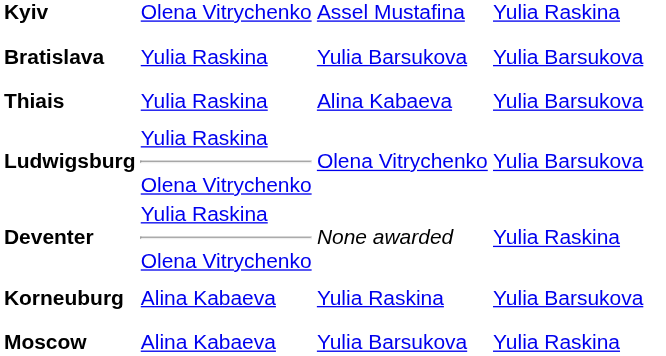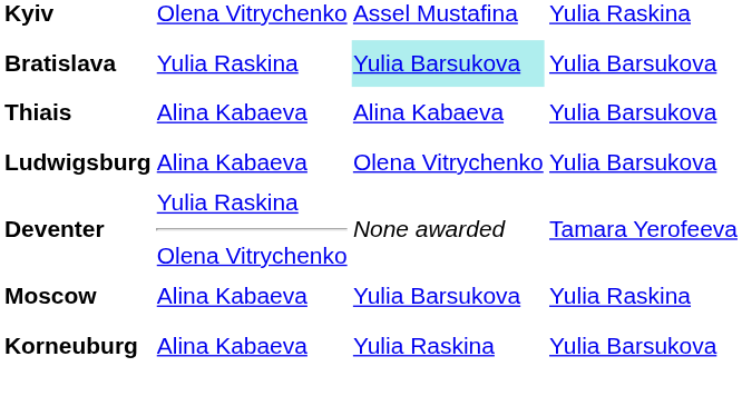 <table>
 <tr>
 <th scope=row style="text-align:left">Kyiv</th>
 <td style="height:30px;"> <a href='#'>Olena Vitrychenko</a></td>
 <td style="height:30px;"> <a href='#'>Assel Mustafina</a></td>
 <td style="height:30px;"> <a href='#'>Yulia Raskina</a></td>
 </tr>
 <tr>
 <th scope=row style="text-align:left">Bratislava</th>
 <td style="height:30px;"> <a href='#'>Yulia Raskina</a></td>
-<td style="height:30px;"> <a href='#'>Yulia Barsukova</a></td>
+<td style="background: paleturquoise; height:30px;"> <a href='#'>Yulia Barsukova</a></td>
 <td style="height:30px;"> <a href='#'>Yulia Barsukova</a></td>
 </tr>
 <tr>
 <th scope=row style="text-align:left">Thiais</th>
-<td style="height:30px;"> <a href='#'>Yulia Raskina</a></td>
+<td style="height:30px;"> <a href='#'>Alina Kabaeva</a></td>
 <td style="height:30px;"> <a href='#'>Alina Kabaeva</a></td>
 <td style="height:30px;"> <a href='#'>Yulia Barsukova</a></td>
 </tr>
 <tr>
 <th scope=row style="text-align:left">Ludwigsburg</th>
-<td style="height:30px;"> <a href='#'>Yulia Raskina</a><hr> <a href='#'>Olena Vitrychenko</a></td>
+<td style="height:30px;"> <a href='#'>Alina Kabaeva</a></td>
 <td style="height:30px;"> <a href='#'>Olena Vitrychenko</a></td>
 <td style="height:30px;"> <a href='#'>Yulia Barsukova</a></td>
 </tr>
 <tr>
 <th scope=row style="text-align:left">Deventer</th>
 <td style="height:30px;"> <a href='#'>Yulia Raskina</a><hr> <a href='#'>Olena Vitrychenko</a></td>
 <td style="height:30px;"><em>None awarded</em></td>
+<td style="height:30px;"> <a href='#'>Tamara Yerofeeva</a></td>
+</tr>
+<tr>
+<th scope=row style="text-align:left">Moscow</th>
+<td style="height:30px;"> <a href='#'>Alina Kabaeva</a></td>
+<td style="height:30px;"> <a href='#'>Yulia Barsukova</a></td>
 <td style="height:30px;"> <a href='#'>Yulia Raskina</a></td>
 </tr>
 <tr>
 <th scope=row style="text-align:left">Korneuburg</th>
 <td style="height:30px;"> <a href='#'>Alina Kabaeva</a></td>
 <td style="height:30px;"> <a href='#'>Yulia Raskina</a></td>
 <td style="height:30px;"> <a href='#'>Yulia Barsukova</a></td>
 </tr>
 <tr>
-<th scope=row style="text-align:left">Moscow</th>
-<td style="height:30px;"> <a href='#'>Alina Kabaeva</a></td>
-<td style="height:30px;"> <a href='#'>Yulia Barsukova</a></td>
-<td style="height:30px;"> <a href='#'>Yulia Raskina</a></td>
-</tr>
-<tr>
 </tr>
 </table>
